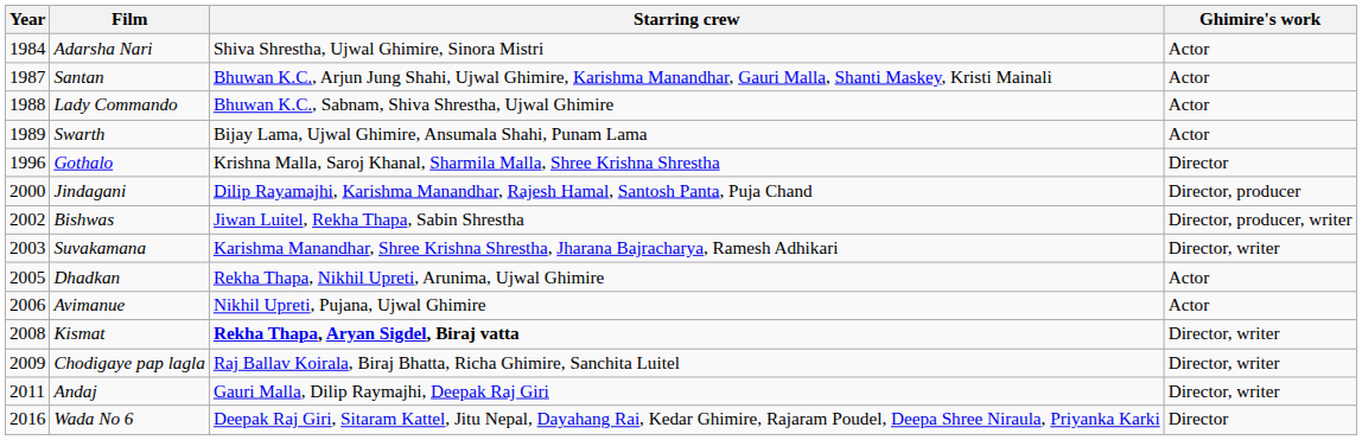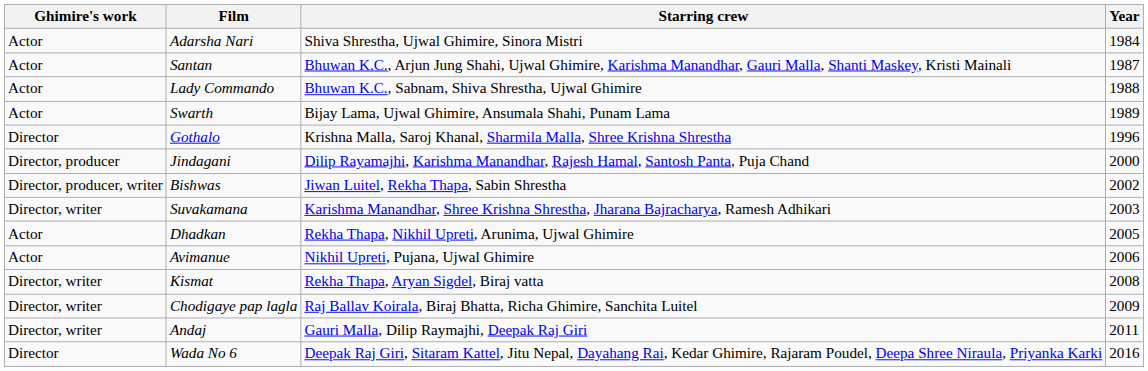 <table class="wikitable sortable">
 <tr>
-<th>Year</th>
+<th>Ghimire's work</th>
 <th>Film</th>
 <th>Starring crew</th>
-<th>Ghimire's work</th>
+<th>Year</th>
 </tr>
 <tr>
-<td>1984</td>
+<td>Actor</td>
 <td><em>Adarsha Nari</em></td>
 <td>Shiva Shrestha, Ujwal Ghimire, Sinora Mistri</td>
-<td>Actor</td>
+<td>1984</td>
 </tr>
 <tr>
-<td>1987</td>
+<td>Actor</td>
 <td><em>Santan</em></td>
 <td><a href='#'>Bhuwan K.C.</a>, Arjun Jung Shahi, Ujwal Ghimire, <a href='#'>Karishma Manandhar</a>, <a href='#'>Gauri Malla</a>, <a href='#'>Shanti Maskey</a>, Kristi Mainali</td>
-<td>Actor</td>
+<td>1987</td>
 </tr>
 <tr>
-<td>1988</td>
+<td>Actor</td>
 <td><em>Lady Commando</em> </td>
 <td><a href='#'>Bhuwan K.C.</a>, Sabnam, Shiva Shrestha, Ujwal Ghimire</td>
-<td>Actor</td>
+<td>1988</td>
 </tr>
 <tr>
-<td>1989</td>
+<td>Actor</td>
 <td><em>Swarth</em></td>
 <td>Bijay Lama, Ujwal Ghimire, Ansumala Shahi, Punam Lama</td>
-<td>Actor</td>
+<td>1989</td>
 </tr>
 <tr>
-<td>1996</td>
+<td>Director</td>
 <td><em><a href='#'>Gothalo</a></em> </td>
 <td>Krishna Malla, Saroj Khanal, <a href='#'>Sharmila Malla</a>, <a href='#'>Shree Krishna Shrestha</a></td>
-<td>Director</td>
+<td>1996</td>
 </tr>
 <tr>
-<td>2000</td>
+<td>Director, producer</td>
 <td><em>Jindagani</em></td>
 <td><a href='#'>Dilip Rayamajhi</a>, <a href='#'>Karishma Manandhar</a>, <a href='#'>Rajesh Hamal</a>, <a href='#'>Santosh Panta</a>, Puja Chand</td>
-<td>Director, producer</td>
+<td>2000</td>
 </tr>
 <tr>
-<td>2002</td>
+<td>Director, producer, writer</td>
 <td><em>Bishwas</em> </td>
 <td><a href='#'>Jiwan Luitel</a>, <a href='#'>Rekha Thapa</a>, Sabin Shrestha</td>
-<td>Director, producer, writer</td>
+<td>2002</td>
 </tr>
 <tr>
-<td>2003</td>
+<td>Director, writer</td>
 <td><em>Suvakamana</em></td>
 <td><a href='#'>Karishma Manandhar</a>, <a href='#'>Shree Krishna Shrestha</a>, <a href='#'>Jharana Bajracharya</a>, Ramesh Adhikari</td>
-<td>Director, writer</td>
+<td>2003</td>
 </tr>
 <tr>
-<td>2005</td>
+<td>Actor</td>
 <td><em>Dhadkan</em></td>
 <td><a href='#'>Rekha Thapa</a>, <a href='#'>Nikhil Upreti</a>, Arunima, Ujwal Ghimire</td>
-<td>Actor</td>
+<td>2005</td>
 </tr>
 <tr>
-<td>2006</td>
+<td>Actor</td>
 <td><em>Avimanue</em></td>
 <td><a href='#'>Nikhil Upreti</a>, Pujana, Ujwal Ghimire</td>
-<td>Actor</td>
+<td>2006</td>
 </tr>
 <tr>
+<td>Director, writer</td>
+<td><em>Kismat</em> </td>
+<td><a href='#'>Rekha Thapa</a>, <a href='#'>Aryan Sigdel</a>, Biraj vatta</td>
 <td>2008</td>
-<td><em>Kismat</em> </td>
-<td><strong><a href='#'>Rekha Thapa</a>, <a href='#'>Aryan Sigdel</a>, Biraj vatta</strong></td>
-<td>Director, writer</td>
 </tr>
 <tr>
-<td>2009</td>
+<td>Director, writer</td>
 <td><em>Chodigaye pap lagla</em></td>
 <td><a href='#'>Raj Ballav Koirala</a>, Biraj Bhatta, Richa Ghimire, Sanchita Luitel</td>
-<td>Director, writer</td>
+<td>2009</td>
 </tr>
 <tr>
-<td>2011</td>
+<td>Director, writer</td>
 <td><em>Andaj</em></td>
 <td><a href='#'>Gauri Malla</a>, Dilip Raymajhi, <a href='#'>Deepak Raj Giri</a></td>
-<td>Director, writer</td>
+<td>2011</td>
 </tr>
 <tr>
-<td>2016</td>
+<td>Director</td>
 <td><em>Wada No 6</em> </td>
 <td><a href='#'>Deepak Raj Giri</a>, <a href='#'>Sitaram Kattel</a>, Jitu Nepal, <a href='#'>Dayahang Rai</a>, Kedar Ghimire, Rajaram Poudel, <a href='#'>Deepa Shree Niraula</a>, <a href='#'>Priyanka Karki</a></td>
-<td>Director</td>
+<td>2016</td>
 </tr>
 </table>
